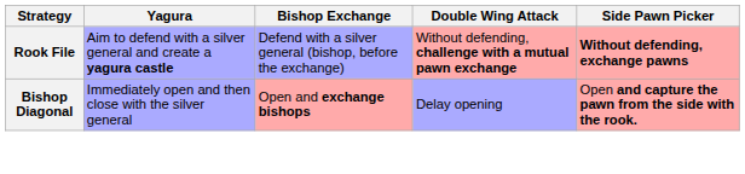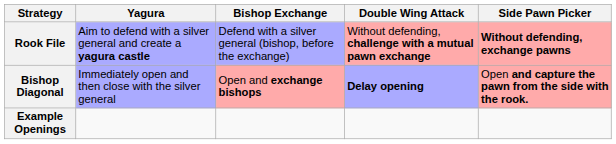 <table class="wikitable">
 <tr>
 <th>Strategy</th>
 <th>Yagura</th>
 <th>Bishop Exchange</th>
 <th>Double Wing Attack</th>
 <th>Side Pawn Picker</th>
 </tr>
 <tr>
 <th>Rook File</th>
 <td style="background-color:#aaf">Aim to defend with a silver general and create a <strong>yagura castle</strong></td>
 <td style="background-color:#aaf">Defend with a silver general (bishop, before the exchange)</td>
 <td style="background-color:#faa">Without defending, <strong>challenge with a mutual pawn exchange</strong></td>
 <td style="background-color:#faa"><strong>Without defending, exchange pawns</strong></td>
 </tr>
 <tr>
 <th>Bishop Diagonal</th>
 <td style="background-color:#aaf">Immediately open and then close with the silver general</td>
 <td style="background-color:#faa">Open and <strong>exchange bishops</strong></td>
-<td style="background-color:#aaf">Delay opening</td>
+<td style="background-color:#aaf"><strong>Delay opening</strong></td>
 <td style="background-color:#faa">Open <strong>and capture the pawn from the side with the rook.</strong></td>
 </tr>
+<tr>
+<th>Example Openings</th>
+<td><br></td>
+<td><br></td>
+<td><br></td>
+<td><br></td>
+</tr>
 </table>
